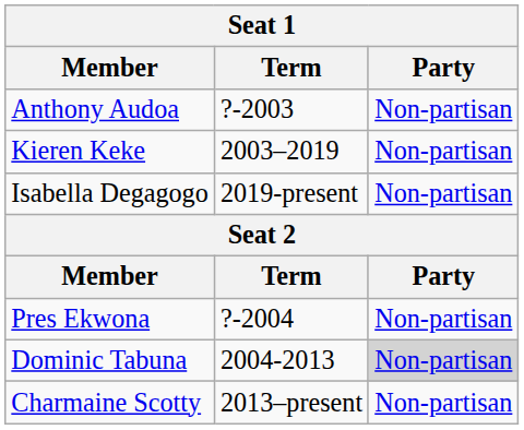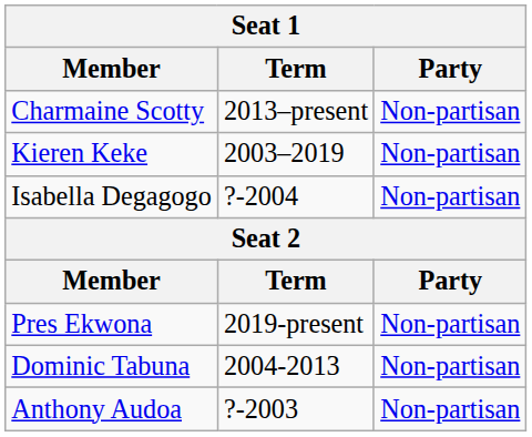 <table class="wikitable">
 <tr>
 <th colspan="3">Seat 1</th>
 </tr>
 <tr>
 <th>Member</th>
 <th>Term</th>
 <th>Party</th>
 </tr>
 <tr>
-<td><a href='#'>Anthony Audoa</a></td>
-<td>?-2003</td>
+<td><a href='#'>Charmaine Scotty</a></td>
+<td>2013–present</td>
 <td><a href='#'>Non-partisan</a></td>
 </tr>
 <tr>
 <td><a href='#'>Kieren Keke</a></td>
 <td>2003–2019</td>
 <td><a href='#'>Non-partisan</a></td>
 </tr>
 <tr>
 <td>Isabella Degagogo</td>
-<td>2019-present</td>
+<td>?-2004</td>
 <td><a href='#'>Non-partisan</a></td>
 </tr>
 <tr>
 <th colspan="3">Seat 2</th>
 </tr>
 <tr>
 <th>Member</th>
 <th>Term</th>
 <th>Party</th>
 </tr>
 <tr>
 <td><a href='#'>Pres Ekwona</a></td>
-<td>?-2004</td>
+<td>2019-present</td>
 <td><a href='#'>Non-partisan</a></td>
 </tr>
 <tr>
 <td><a href='#'>Dominic Tabuna</a></td>
 <td>2004-2013</td>
-<td style="background: lightgrey;"><a href='#'>Non-partisan</a></td>
+<td><a href='#'>Non-partisan</a></td>
 </tr>
 <tr>
-<td><a href='#'>Charmaine Scotty</a></td>
-<td>2013–present</td>
+<td><a href='#'>Anthony Audoa</a></td>
+<td>?-2003</td>
 <td><a href='#'>Non-partisan</a></td>
 </tr>
 </table>
